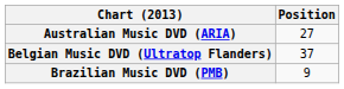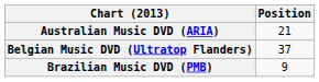 <table class="wikitable sortable plainrowheaders" style="text-align:center">
 <tr>
 <th scope="col">Chart (2013)</th>
 <th scope="col">Position</th>
 </tr>
 <tr>
 <th scope="row">Australian Music DVD (<a href='#'>ARIA</a>)</th>
-<td>27</td>
+<td>21</td>
 </tr>
 <tr>
 <th scope="row">Belgian Music DVD (<a href='#'>Ultratop</a> Flanders)</th>
 <td>37</td>
 </tr>
 <tr>
 <th scope="row">Brazilian Music DVD (<a href='#'>PMB</a>)</th>
 <td>9</td>
 </tr>
 </table>
